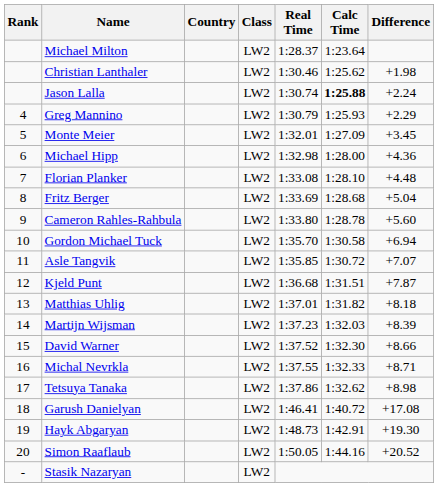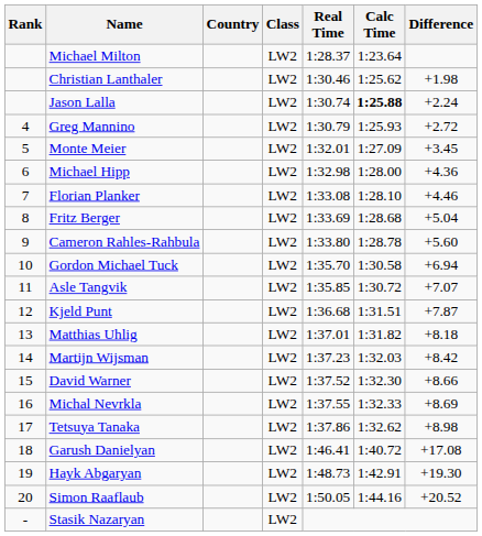 <table class="wikitable sortable" style="text-align:center">
 <tr>
 <th>Rank</th>
 <th>Name</th>
 <th>Country</th>
 <th>Class</th>
 <th>Real<br>Time</th>
 <th>Calc<br>Time</th>
 <th Class="unsortable">Difference</th>
 </tr>
 <tr>
 <td></td>
 <td align=left><a href='#'>Michael Milton</a></td>
 <td align=left></td>
 <td>LW2</td>
 <td>1:28.37</td>
 <td>1:23.64</td>
 </tr>
 <tr>
 <td></td>
 <td align=left><a href='#'>Christian Lanthaler</a></td>
 <td align=left></td>
 <td>LW2</td>
 <td>1:30.46</td>
 <td>1:25.62</td>
 <td>+1.98</td>
 </tr>
 <tr>
 <td></td>
 <td align=left><a href='#'>Jason Lalla</a></td>
 <td align=left></td>
 <td>LW2</td>
 <td>1:30.74</td>
 <td><strong>1:25.88</strong></td>
 <td>+2.24</td>
 </tr>
 <tr>
 <td>4</td>
 <td align=left><a href='#'>Greg Mannino</a></td>
 <td align=left></td>
 <td>LW2</td>
 <td>1:30.79</td>
 <td>1:25.93</td>
-<td>+2.29</td>
+<td>+2.72</td>
 </tr>
 <tr>
 <td>5</td>
 <td align=left><a href='#'>Monte Meier</a></td>
 <td align=left></td>
 <td>LW2</td>
 <td>1:32.01</td>
 <td>1:27.09</td>
 <td>+3.45</td>
 </tr>
 <tr>
 <td>6</td>
 <td align=left><a href='#'>Michael Hipp</a></td>
 <td align=left></td>
 <td>LW2</td>
 <td>1:32.98</td>
 <td>1:28.00</td>
 <td>+4.36</td>
 </tr>
 <tr>
 <td>7</td>
 <td align=left><a href='#'>Florian Planker</a></td>
 <td align=left></td>
 <td>LW2</td>
 <td>1:33.08</td>
 <td>1:28.10</td>
-<td>+4.48</td>
+<td>+4.46</td>
 </tr>
 <tr>
 <td>8</td>
 <td align=left><a href='#'>Fritz Berger</a></td>
 <td align=left></td>
 <td>LW2</td>
 <td>1:33.69</td>
 <td>1:28.68</td>
 <td>+5.04</td>
 </tr>
 <tr>
 <td>9</td>
 <td align=left><a href='#'>Cameron Rahles-Rahbula</a></td>
 <td align=left></td>
 <td>LW2</td>
 <td>1:33.80</td>
 <td>1:28.78</td>
 <td>+5.60</td>
 </tr>
 <tr>
 <td>10</td>
 <td align=left><a href='#'>Gordon Michael Tuck</a></td>
 <td align=left></td>
 <td>LW2</td>
 <td>1:35.70</td>
 <td>1:30.58</td>
 <td>+6.94</td>
 </tr>
 <tr>
 <td>11</td>
 <td align=left><a href='#'>Asle Tangvik</a></td>
 <td align=left></td>
 <td>LW2</td>
 <td>1:35.85</td>
 <td>1:30.72</td>
 <td>+7.07</td>
 </tr>
 <tr>
 <td>12</td>
 <td align=left><a href='#'>Kjeld Punt</a></td>
 <td align=left></td>
 <td>LW2</td>
 <td>1:36.68</td>
 <td>1:31.51</td>
 <td>+7.87</td>
 </tr>
 <tr>
 <td>13</td>
 <td align=left><a href='#'>Matthias Uhlig</a></td>
 <td align=left></td>
 <td>LW2</td>
 <td>1:37.01</td>
 <td>1:31.82</td>
 <td>+8.18</td>
 </tr>
 <tr>
 <td>14</td>
 <td align=left><a href='#'>Martijn Wijsman</a></td>
 <td align=left></td>
 <td>LW2</td>
 <td>1:37.23</td>
 <td>1:32.03</td>
-<td>+8.39</td>
+<td>+8.42</td>
 </tr>
 <tr>
 <td>15</td>
 <td align=left><a href='#'>David Warner</a></td>
 <td align=left></td>
 <td>LW2</td>
 <td>1:37.52</td>
 <td>1:32.30</td>
 <td>+8.66</td>
 </tr>
 <tr>
 <td>16</td>
 <td align=left><a href='#'>Michal Nevrkla</a></td>
 <td align=left></td>
 <td>LW2</td>
 <td>1:37.55</td>
 <td>1:32.33</td>
-<td>+8.71</td>
+<td>+8.69</td>
 </tr>
 <tr>
 <td>17</td>
 <td align=left><a href='#'>Tetsuya Tanaka</a></td>
 <td align=left></td>
 <td>LW2</td>
 <td>1:37.86</td>
 <td>1:32.62</td>
 <td>+8.98</td>
 </tr>
 <tr>
 <td>18</td>
 <td align=left><a href='#'>Garush Danielyan</a></td>
 <td align=left></td>
 <td>LW2</td>
 <td>1:46.41</td>
 <td>1:40.72</td>
 <td>+17.08</td>
 </tr>
 <tr>
 <td>19</td>
 <td align=left><a href='#'>Hayk Abgaryan</a></td>
 <td align=left></td>
 <td>LW2</td>
 <td>1:48.73</td>
 <td>1:42.91</td>
 <td>+19.30</td>
 </tr>
 <tr>
 <td>20</td>
 <td align=left><a href='#'>Simon Raaflaub</a></td>
 <td align=left></td>
 <td>LW2</td>
 <td>1:50.05</td>
 <td>1:44.16</td>
 <td>+20.52</td>
 </tr>
 <tr>
 <td>-</td>
 <td align=left><a href='#'>Stasik Nazaryan</a></td>
 <td align=left></td>
 <td>LW2</td>
 <td colspan=3></td>
 </tr>
 </table>
